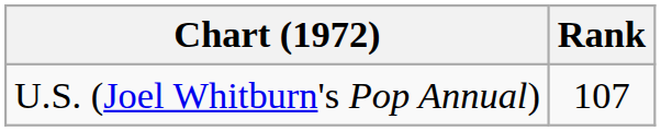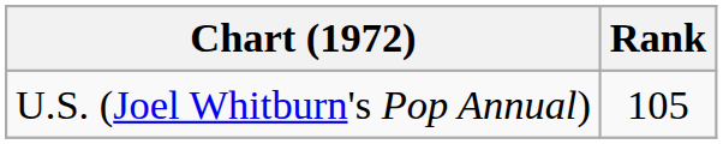 <table class="wikitable">
 <tr>
 <th>Chart (1972)</th>
 <th style="text-align:center;">Rank</th>
 </tr>
 <tr>
 <td>U.S. (<a href='#'>Joel Whitburn</a>'s <em>Pop Annual</em>)</td>
-<td style="text-align:center;">107</td>
+<td style="text-align:center;">105</td>
 </tr>
 </table>
